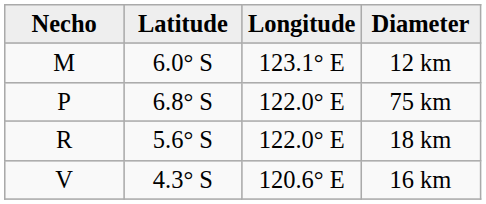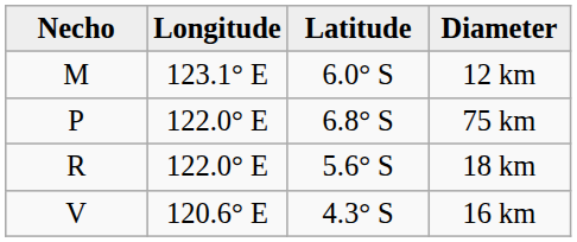 <table class="wikitable">
 <tr>
 <th width="25%" style="background:#eeeeee;">Necho</th>
+<th width="25%" style="background:#eeeeee;">Longitude</th>
 <th width="25%" style="background:#eeeeee;">Latitude</th>
-<th width="25%" style="background:#eeeeee;">Longitude</th>
 <th width="25%" style="background:#eeeeee;">Diameter</th>
 </tr>
 <tr>
 <td Align="center">M</td>
+<td Align="center">123.1° E</td>
 <td Align="center">6.0° S</td>
-<td Align="center">123.1° E</td>
 <td Align="center">12 km</td>
 </tr>
 <tr>
 <td Align="center">P</td>
+<td Align="center">122.0° E</td>
 <td Align="center">6.8° S</td>
-<td Align="center">122.0° E</td>
 <td Align="center">75 km</td>
 </tr>
 <tr>
 <td Align="center">R</td>
+<td Align="center">122.0° E</td>
 <td Align="center">5.6° S</td>
-<td Align="center">122.0° E</td>
 <td Align="center">18 km</td>
 </tr>
 <tr>
 <td Align="center">V</td>
+<td Align="center">120.6° E</td>
 <td Align="center">4.3° S</td>
-<td Align="center">120.6° E</td>
 <td Align="center">16 km</td>
 </tr>
 </table>
